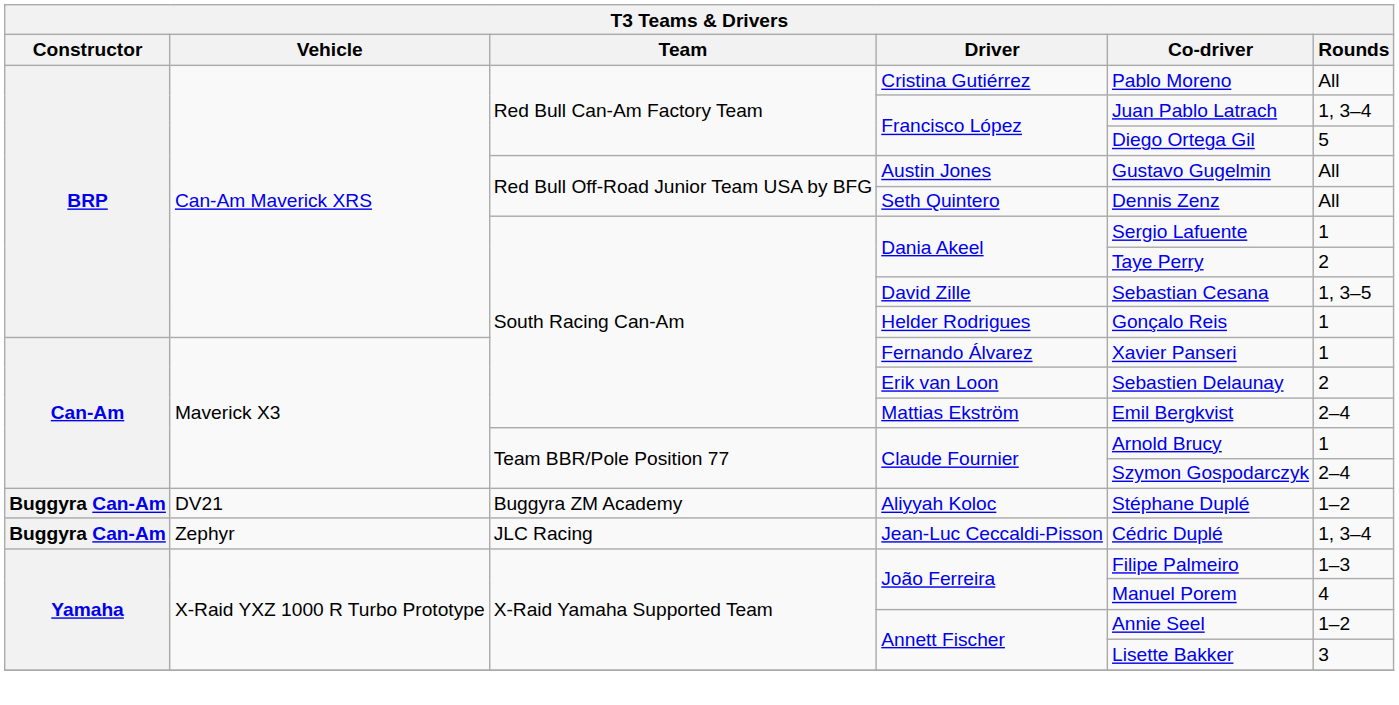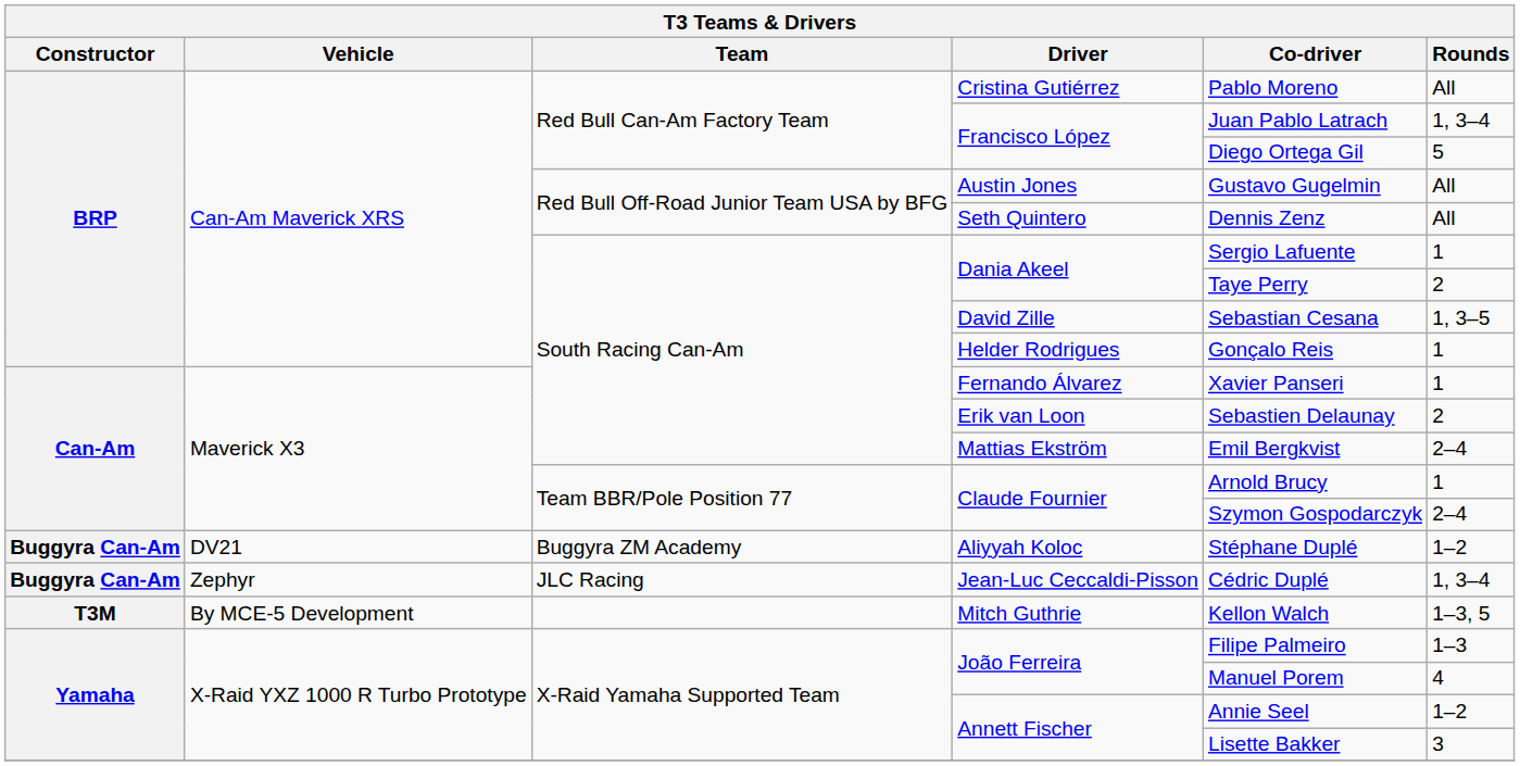 <table class="wikitable" style="font-size: 85%;">
 <tr>
 <th colspan=6><strong>T3 Teams & Drivers</strong></th>
 </tr>
 <tr>
 <th>Constructor</th>
 <th>Vehicle</th>
 <th>Team</th>
 <th>Driver</th>
 <th>Co-driver</th>
 <th>Rounds</th>
 </tr>
 <tr>
 <th rowspan=9><a href='#'>BRP</a></th>
 <td rowspan=9><a href='#'>Can-Am Maverick XRS</a></td>
 <td rowspan=3> Red Bull Can-Am Factory Team</td>
 <td> <a href='#'>Cristina Gutiérrez</a></td>
 <td> <a href='#'>Pablo Moreno</a></td>
 <td>All</td>
 </tr>
 <tr>
 <td rowspan=2> <a href='#'>Francisco López</a></td>
 <td> <a href='#'>Juan Pablo Latrach</a></td>
 <td>1, 3–4</td>
 </tr>
 <tr>
 <td> <a href='#'>Diego Ortega Gil</a></td>
 <td>5</td>
 </tr>
 <tr>
 <td rowspan=2> Red Bull Off-Road Junior Team USA by BFG</td>
 <td> <a href='#'>Austin Jones</a></td>
 <td> <a href='#'>Gustavo Gugelmin</a></td>
 <td>All</td>
 </tr>
 <tr>
 <td> <a href='#'>Seth Quintero</a></td>
 <td> <a href='#'>Dennis Zenz</a></td>
 <td>All</td>
 </tr>
 <tr>
 <td rowspan=7> South Racing Can-Am</td>
 <td rowspan=2> <a href='#'>Dania Akeel</a></td>
 <td> <a href='#'>Sergio Lafuente</a></td>
 <td>1</td>
 </tr>
 <tr>
 <td> <a href='#'>Taye Perry</a></td>
 <td>2</td>
 </tr>
 <tr>
 <td> <a href='#'>David Zille</a></td>
 <td> <a href='#'>Sebastian Cesana</a></td>
 <td>1, 3–5</td>
 </tr>
 <tr>
 <td> <a href='#'>Helder Rodrigues</a></td>
 <td> <a href='#'>Gonçalo Reis</a></td>
 <td>1</td>
 </tr>
 <tr>
 <th rowspan=5><a href='#'>Can-Am</a></th>
 <td rowspan=5>Maverick X3</td>
 <td> <a href='#'>Fernando Álvarez</a></td>
 <td> <a href='#'>Xavier Panseri</a></td>
 <td>1</td>
 </tr>
 <tr>
 <td> <a href='#'>Erik van Loon</a></td>
 <td> <a href='#'>Sebastien Delaunay</a></td>
 <td>2</td>
 </tr>
 <tr>
 <td> <a href='#'>Mattias Ekström</a></td>
 <td> <a href='#'>Emil Bergkvist</a></td>
 <td>2–4</td>
 </tr>
 <tr>
 <td rowspan=2> Team BBR/Pole Position 77</td>
 <td rowspan=2> <a href='#'>Claude Fournier</a></td>
 <td> <a href='#'>Arnold Brucy</a></td>
 <td>1</td>
 </tr>
 <tr>
 <td> <a href='#'>Szymon Gospodarczyk</a></td>
 <td>2–4</td>
 </tr>
 <tr>
 <th>Buggyra <a href='#'>Can-Am</a></th>
 <td>DV21</td>
 <td> Buggyra ZM Academy</td>
 <td> <a href='#'>Aliyyah Koloc</a></td>
 <td> <a href='#'>Stéphane Duplé</a></td>
 <td>1–2</td>
 </tr>
 <tr>
 <th>Buggyra <a href='#'>Can-Am</a></th>
 <td>Zephyr</td>
 <td> JLC Racing</td>
 <td> <a href='#'>Jean-Luc Ceccaldi-Pisson</a></td>
 <td> <a href='#'>Cédric Duplé</a></td>
 <td>1, 3–4</td>
 </tr>
 <tr>
+<th>T3M</th>
+<td>By MCE-5 Development</td>
+<td></td>
+<td> <a href='#'>Mitch Guthrie</a></td>
+<td> <a href='#'>Kellon Walch</a></td>
+<td>1–3, 5</td>
+</tr>
+<tr>
 <th rowspan=4><a href='#'>Yamaha</a></th>
 <td rowspan=4>X-Raid YXZ 1000 R Turbo Prototype</td>
 <td rowspan=4> X-Raid Yamaha Supported Team</td>
 <td rowspan=2> <a href='#'>João Ferreira</a></td>
 <td> <a href='#'>Filipe Palmeiro</a></td>
 <td>1–3</td>
 </tr>
 <tr>
 <td> <a href='#'>Manuel Porem</a></td>
 <td>4</td>
 </tr>
 <tr>
 <td rowspan=2> <a href='#'>Annett Fischer</a></td>
 <td> <a href='#'>Annie Seel</a></td>
 <td>1–2</td>
 </tr>
 <tr>
 <td> <a href='#'>Lisette Bakker</a></td>
 <td>3</td>
 </tr>
 <tr>
 </tr>
 </table>
